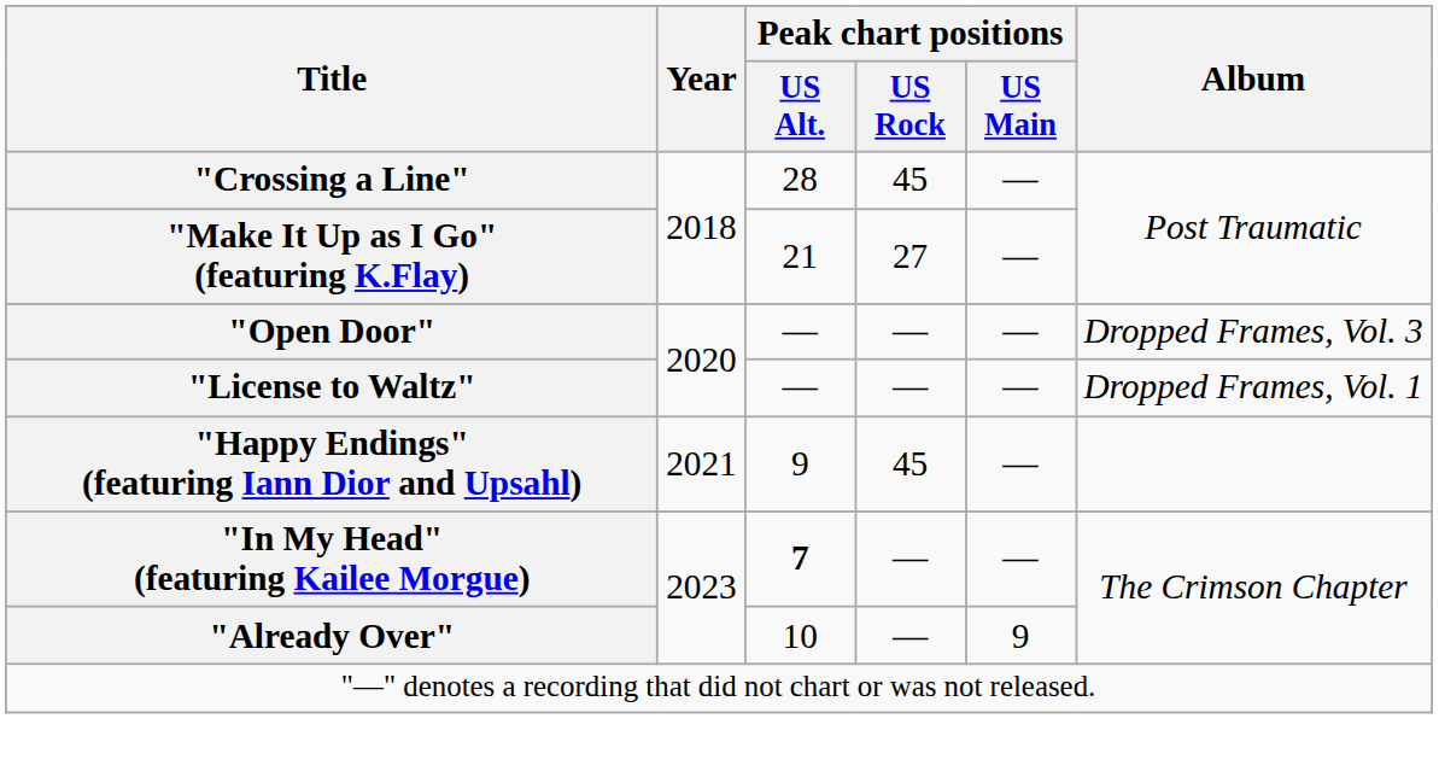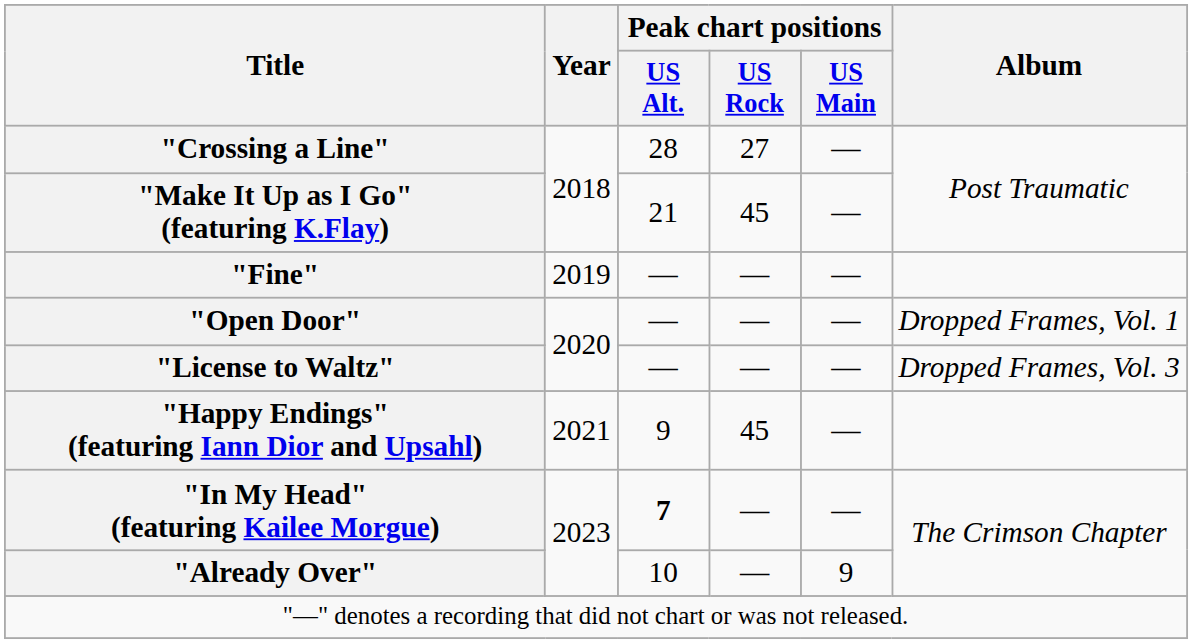 <table class="wikitable plainrowheaders" style="text-align:center;">
 <tr>
 <th scope="col" rowspan="2" style="width:18em;">Title</th>
 <th scope="col" rowspan="2">Year</th>
 <th scope="col" colspan="3">Peak chart positions</th>
 <th scope="col" rowspan="2">Album</th>
 </tr>
 <tr>
 <th scope="col" style="width:3em;font-size:90%;"><a href='#'>US<br>Alt.</a><br></th>
 <th scope="col" style="width:3em;font-size:90%;"><a href='#'>US<br>Rock</a></th>
 <th scope="col" style="width:3em;font-size:90%;"><a href='#'>US<br>Main</a><br></th>
 </tr>
 <tr>
 <th scope="row">"Crossing a Line"</th>
 <td rowspan="2">2018</td>
 <td>28</td>
-<td>45</td>
+<td>27</td>
 <td>—</td>
 <td rowspan="2"><em>Post Traumatic</em></td>
 </tr>
 <tr>
 <th scope="row">"Make It Up as I Go" <br><span>(featuring <a href='#'>K.Flay</a>)</span></th>
 <td>21</td>
-<td>27</td>
+<td>45</td>
 <td>—</td>
+</tr>
+<tr>
+<th scope="row">"Fine"</th>
+<td>2019</td>
+<td>—</td>
+<td>—</td>
+<td>—</td>
+<td></td>
 </tr>
 <tr>
 <th scope="row">"Open Door"</th>
 <td rowspan="2">2020</td>
 <td>—</td>
 <td>—</td>
 <td>—</td>
-<td><em>Dropped Frames, Vol. 3</em></td>
+<td><em>Dropped Frames, Vol. 1</em></td>
 </tr>
 <tr>
 <th scope="row">"License to Waltz"</th>
 <td>—</td>
 <td>—</td>
 <td>—</td>
-<td><em>Dropped Frames, Vol. 1</em></td>
+<td><em>Dropped Frames, Vol. 3</em></td>
 </tr>
 <tr>
 <th scope="row">"Happy Endings" <br><span>(featuring <a href='#'>Iann Dior</a> and <a href='#'>Upsahl</a>)</span></th>
 <td>2021</td>
 <td>9</td>
 <td>45</td>
 <td>—</td>
 <td></td>
 </tr>
 <tr>
 <th scope="row">"In My Head" <br><span>(featuring <a href='#'>Kailee Morgue</a>)</span></th>
 <td rowspan="2">2023</td>
 <td><strong>7</strong></td>
 <td>—</td>
 <td>—</td>
 <td rowspan="2"><em>The Crimson Chapter</em></td>
 </tr>
 <tr>
 <th scope="row">"Already Over"</th>
 <td>10</td>
 <td>—</td>
 <td>9</td>
 </tr>
 <tr>
 <td colspan="6" style="font-size:85%">"—" denotes a recording that did not chart or was not released.</td>
 </tr>
 </table>
